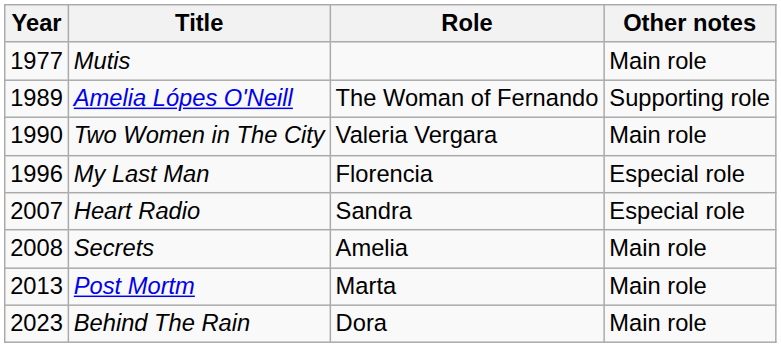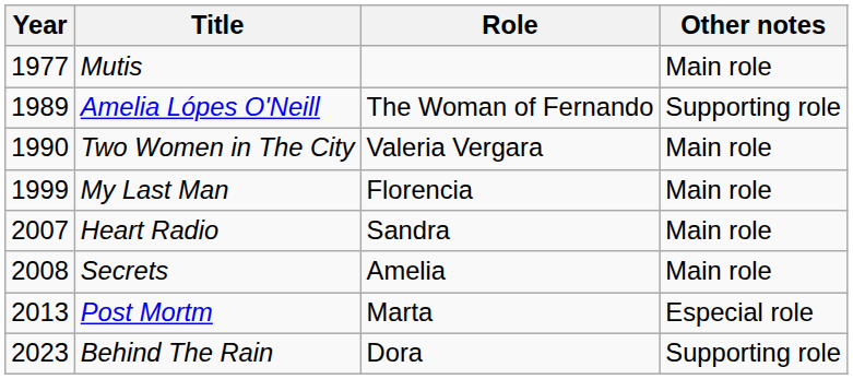 <table class="wikitable sortable">
 <tr>
 <th>Year</th>
 <th>Title</th>
 <th>Role</th>
 <th>Other notes</th>
 </tr>
 <tr>
 <td>1977</td>
 <td><em>Mutis</em></td>
 <td></td>
 <td>Main role</td>
 </tr>
 <tr>
 <td>1989</td>
 <td><em><a href='#'>Amelia Lópes O'Neill</a></em></td>
 <td>The Woman of Fernando</td>
 <td>Supporting role</td>
 </tr>
 <tr>
 <td>1990</td>
 <td><em>Two Women in The City</em></td>
 <td>Valeria Vergara</td>
 <td>Main role</td>
 </tr>
 <tr>
-<td>1996</td>
+<td>1999</td>
 <td><em>My Last Man</em></td>
 <td>Florencia</td>
-<td>Especial role</td>
+<td>Main role</td>
 </tr>
 <tr>
 <td>2007</td>
 <td><em>Heart Radio</em></td>
 <td>Sandra</td>
-<td>Especial role</td>
+<td>Main role</td>
 </tr>
 <tr>
 <td>2008</td>
 <td><em>Secrets</em></td>
 <td>Amelia</td>
 <td>Main role</td>
 </tr>
 <tr>
 <td>2013</td>
 <td><em><a href='#'>Post Mortm</a></em></td>
 <td>Marta</td>
-<td>Main role</td>
+<td>Especial role</td>
 </tr>
 <tr>
 <td>2023</td>
 <td><em>Behind The Rain</em></td>
 <td>Dora</td>
-<td>Main role</td>
+<td>Supporting role</td>
 </tr>
 </table>
